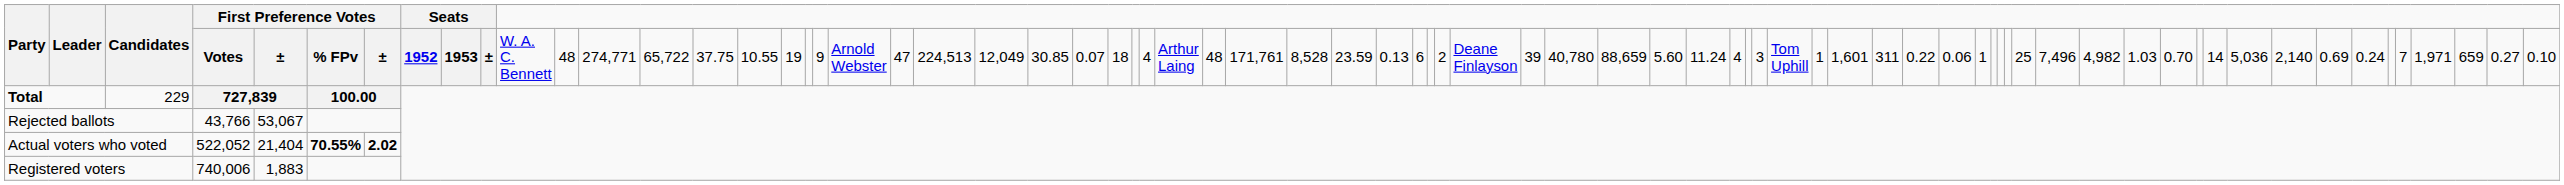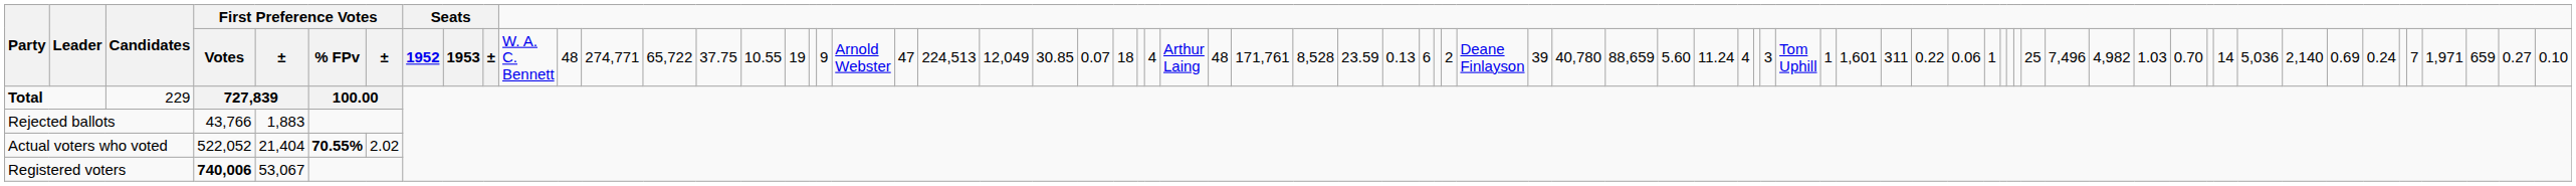 <table class="wikitable" style="text-align:right; font-size:90%">
 <tr>
 <th rowspan="2" colspan="2">Party</th>
 <th rowspan="2">Leader</th>
 <th rowspan="2">Candidates</th>
 <th colspan="4">First Preference Votes</th>
 <th colspan="3">Seats</th>
 </tr>
 <tr>
 <th>Votes</th>
 <th>±</th>
 <th>% FPv</th>
 <th>±</th>
 <th><a href='#'>1952</a></th>
 <th>1953</th>
 <th>±<br></th>
 <td style="text-align:left;"><a href='#'>W. A. C. Bennett</a></td>
 <td>48</td>
 <td>274,771</td>
 <td>65,722</td>
 <td>37.75</td>
 <td>10.55</td>
 <td>19</td>
 <td></td>
 <td>9<br></td>
 <td style="text-align:left;"><a href='#'>Arnold Webster</a></td>
 <td>47</td>
 <td>224,513</td>
 <td>12,049</td>
 <td>30.85</td>
 <td>0.07</td>
 <td>18</td>
 <td></td>
 <td>4<br></td>
 <td style="text-align:left;"><a href='#'>Arthur Laing</a></td>
 <td>48</td>
 <td>171,761</td>
 <td>8,528</td>
 <td>23.59</td>
 <td>0.13</td>
 <td>6</td>
 <td></td>
 <td>2<br></td>
 <td style="text-align:left;"><a href='#'>Deane Finlayson</a></td>
 <td>39</td>
 <td>40,780</td>
 <td>88,659</td>
 <td>5.60</td>
 <td>11.24</td>
 <td>4</td>
 <td></td>
 <td>3<br></td>
 <td style="text-align:left;"><a href='#'>Tom Uphill</a></td>
 <td>1</td>
 <td>1,601</td>
 <td>311</td>
 <td>0.22</td>
 <td>0.06</td>
 <td>1</td>
 <td></td>
 <td><br></td>
 <td style="text-align:left;"></td>
 <td>25</td>
 <td>7,496</td>
 <td>4,982</td>
 <td>1.03</td>
 <td>0.70<br></td>
 <td style="text-align:left;"></td>
 <td>14</td>
 <td>5,036</td>
 <td>2,140</td>
 <td>0.69</td>
 <td>0.24<br></td>
 <td style="text-align:left;"></td>
 <td>7</td>
 <td>1,971</td>
 <td>659</td>
 <td>0.27</td>
 <td>0.10</td>
 </tr>
 <tr>
 <td colspan="3" style="text-align: left;"><strong>Total</strong></td>
 <td>229</td>
 <th colspan="2">727,839</th>
 <th colspan="2">100.00</th>
 </tr>
 <tr>
 <td colspan="4" style="text-align:left;">Rejected ballots</td>
 <td>43,766</td>
-<td>53,067</td>
+<td>1,883</td>
 <td colspan="2"></td>
 </tr>
 <tr>
 <td colspan="4" style="text-align:left;">Actual voters who voted</td>
 <td>522,052</td>
 <td>21,404</td>
 <td><strong>70.55%</strong></td>
-<td><strong>2.02</strong></td>
+<td>2.02</td>
 </tr>
 <tr>
 <td colspan="4" style="text-align:left;">Registered voters</td>
-<td>740,006</td>
-<td>1,883</td>
+<td><strong>740,006</strong></td>
+<td>53,067</td>
 <td colspan="2"></td>
 </tr>
 </table>
